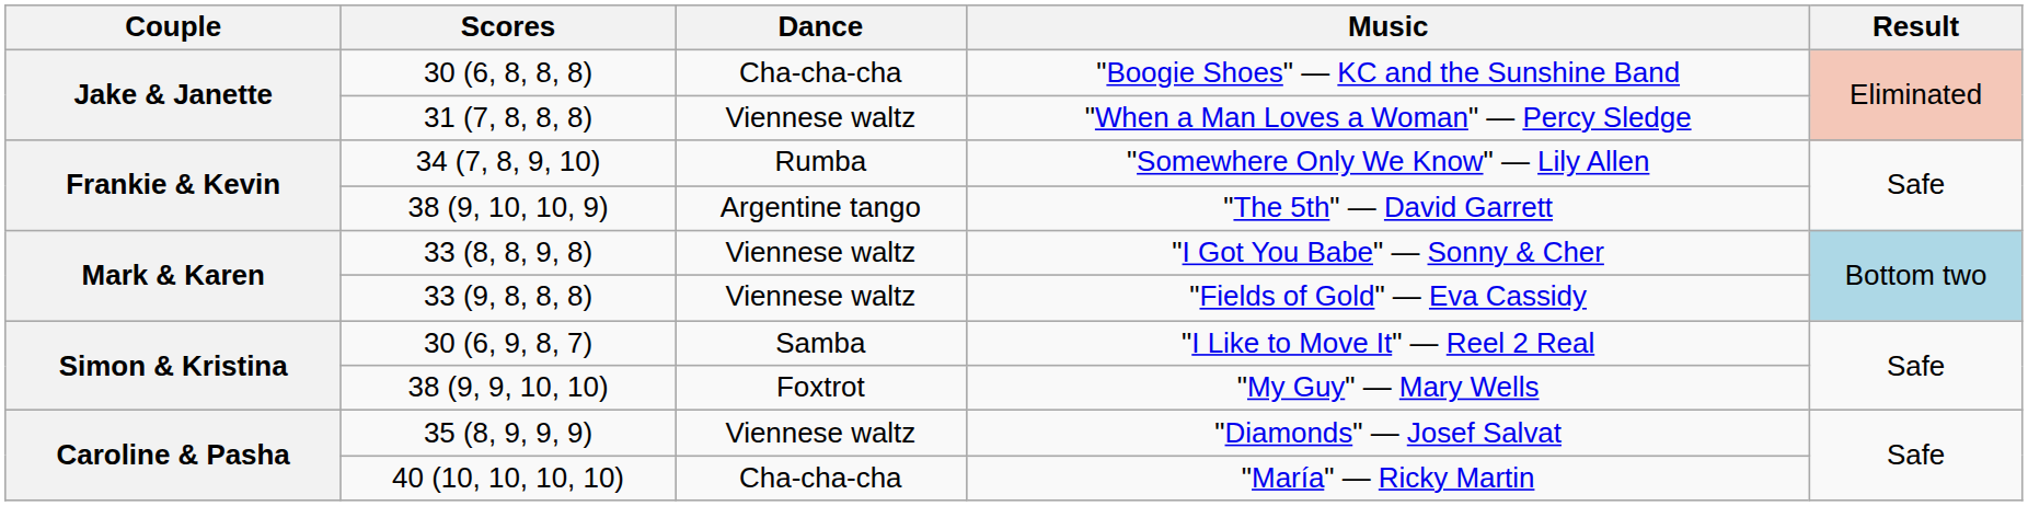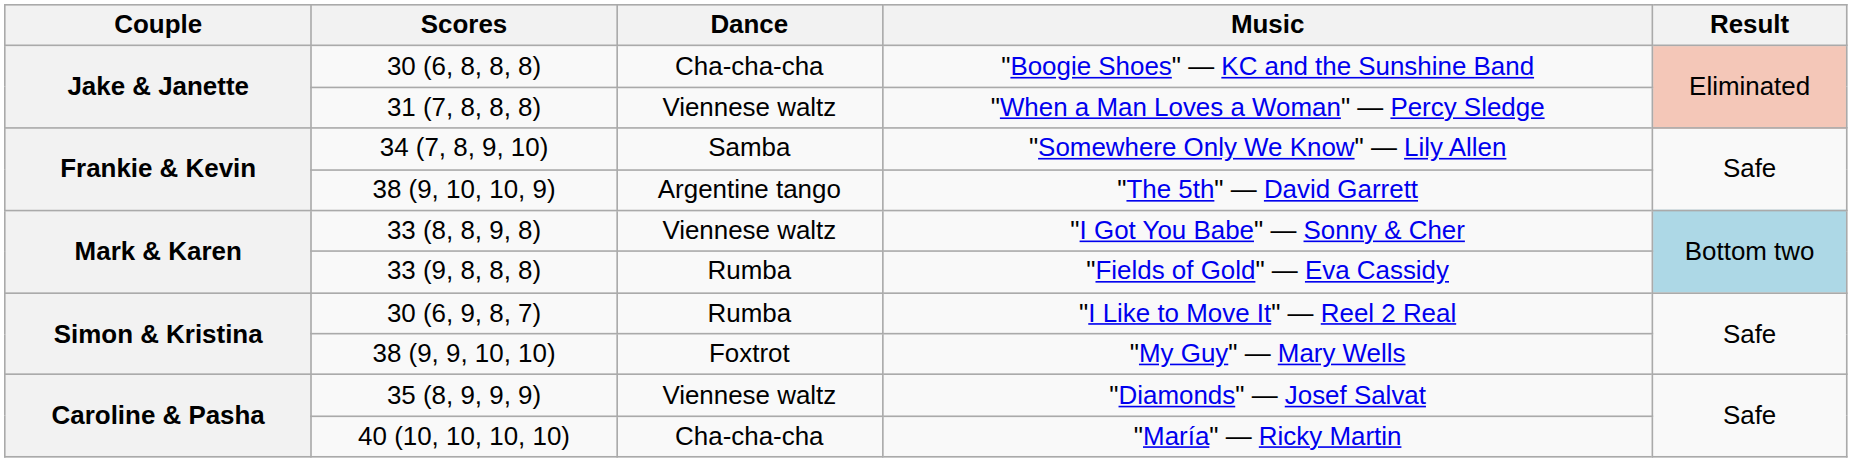 <table class="wikitable sortable" style="text-align:center; width:90%">
 <tr>
 <th scope="col">Couple</th>
 <th scope="col">Scores</th>
 <th scope="col" class="unsortable">Dance</th>
 <th scope="col" class="unsortable">Music</th>
 <th scope="col" class="unsortable">Result</th>
 </tr>
 <tr>
 <th scope="row" rowspan=2>Jake & Janette</th>
 <td>30 (6, 8, 8, 8)</td>
 <td>Cha-cha-cha</td>
 <td>"<a href='#'>Boogie Shoes</a>" — <a href='#'>KC and the Sunshine Band</a></td>
 <td rowspan=2 bgcolor="f4c7b8">Eliminated</td>
 </tr>
 <tr>
 <td>31 (7, 8, 8, 8)</td>
 <td>Viennese waltz</td>
 <td>"<a href='#'>When a Man Loves a Woman</a>" — <a href='#'>Percy Sledge</a></td>
 </tr>
 <tr>
 <th scope="row" rowspan=2>Frankie & Kevin</th>
 <td>34 (7, 8, 9, 10)</td>
-<td>Rumba</td>
+<td>Samba</td>
 <td>"<a href='#'>Somewhere Only We Know</a>" — <a href='#'>Lily Allen</a></td>
 <td rowspan=2>Safe</td>
 </tr>
 <tr>
 <td>38 (9, 10, 10, 9)</td>
 <td>Argentine tango</td>
 <td>"<a href='#'>The 5th</a>" — <a href='#'>David Garrett</a></td>
 </tr>
 <tr>
 <th scope="row" rowspan=2>Mark & Karen</th>
 <td>33 (8, 8, 9, 8)</td>
 <td>Viennese waltz</td>
 <td>"<a href='#'>I Got You Babe</a>" — <a href='#'>Sonny & Cher</a></td>
 <td rowspan=2 bgcolor="lightblue">Bottom two</td>
 </tr>
 <tr>
 <td>33 (9, 8, 8, 8)</td>
-<td>Viennese waltz</td>
+<td>Rumba</td>
 <td>"<a href='#'>Fields of Gold</a>" — <a href='#'>Eva Cassidy</a></td>
 </tr>
 <tr>
 <th scope="row" rowspan=2>Simon & Kristina</th>
 <td>30 (6, 9, 8, 7)</td>
-<td>Samba</td>
+<td>Rumba</td>
 <td>"<a href='#'>I Like to Move It</a>" — <a href='#'>Reel 2 Real</a></td>
 <td rowspan=2>Safe</td>
 </tr>
 <tr>
 <td>38 (9, 9, 10, 10)</td>
 <td>Foxtrot</td>
 <td>"<a href='#'>My Guy</a>" — <a href='#'>Mary Wells</a></td>
 </tr>
 <tr>
 <th scope="row" rowspan=2>Caroline & Pasha</th>
 <td>35 (8, 9, 9, 9)</td>
 <td>Viennese waltz</td>
 <td>"<a href='#'>Diamonds</a>" — <a href='#'>Josef Salvat</a></td>
 <td rowspan=2>Safe</td>
 </tr>
 <tr>
 <td>40 (10, 10, 10, 10)</td>
 <td>Cha-cha-cha</td>
 <td>"<a href='#'>María</a>" — <a href='#'>Ricky Martin</a></td>
 </tr>
 </table>
